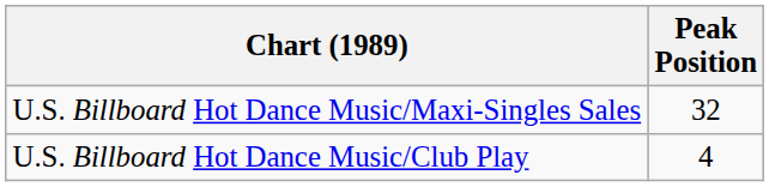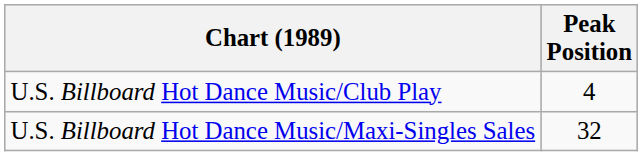 <table class="wikitable">
 <tr>
 <th>Chart (1989)</th>
 <th>Peak<br>Position</th>
 </tr>
 <tr>
+<td>U.S. <em>Billboard</em> <a href='#'>Hot Dance Music/Club Play</a></td>
+<td align="center">4</td>
+</tr>
+<tr>
 <td>U.S. <em>Billboard</em> <a href='#'>Hot Dance Music/Maxi-Singles Sales</a></td>
 <td align="center">32</td>
 </tr>
-<tr>
-<td>U.S. <em>Billboard</em> <a href='#'>Hot Dance Music/Club Play</a></td>
-<td align="center">4</td>
-</tr>
 </table>
